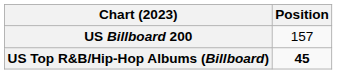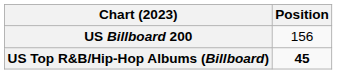 <table class="wikitable sortable plainrowheaders" style="text-align:center">
 <tr>
 <th scope="col">Chart (2023)</th>
 <th scope="col">Position</th>
 </tr>
 <tr>
 <th scope="row">US <em>Billboard</em> 200</th>
-<td>157</td>
+<td>156</td>
 </tr>
 <tr>
 <th scope="row">US Top R&B/Hip-Hop Albums (<em>Billboard</em>)</th>
 <td><strong>45</strong></td>
 </tr>
 </table>
